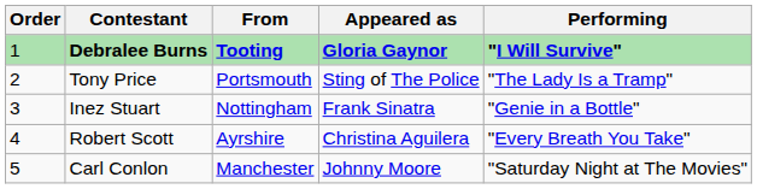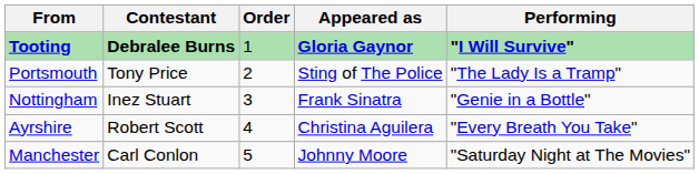 <table class="wikitable">
 <tr>
+<th>From</th>
+<th>Contestant</th>
 <th>Order</th>
-<th>Contestant</th>
-<th>From</th>
 <th>Appeared as</th>
 <th>Performing</th>
 </tr>
 <tr style="background:#ACE1AF;">
+<td><strong><a href='#'>Tooting</a></strong></td>
+<td><strong>Debralee Burns</strong></td>
 <td>1</td>
-<td><strong>Debralee Burns</strong></td>
-<td><strong><a href='#'>Tooting</a></strong></td>
 <td><strong><a href='#'>Gloria Gaynor</a></strong></td>
 <td><strong>"<a href='#'>I Will Survive</a>"</strong></td>
 </tr>
 <tr>
+<td><a href='#'>Portsmouth</a></td>
+<td>Tony Price</td>
 <td>2</td>
-<td>Tony Price</td>
-<td><a href='#'>Portsmouth</a></td>
 <td><a href='#'>Sting</a> of <a href='#'>The Police</a></td>
 <td>"<a href='#'>The Lady Is a Tramp</a>"</td>
 </tr>
 <tr>
+<td><a href='#'>Nottingham</a></td>
+<td>Inez Stuart</td>
 <td>3</td>
-<td>Inez Stuart</td>
-<td><a href='#'>Nottingham</a></td>
 <td><a href='#'>Frank Sinatra</a></td>
 <td>"<a href='#'>Genie in a Bottle</a>"</td>
 </tr>
 <tr>
+<td><a href='#'>Ayrshire</a></td>
+<td>Robert Scott</td>
 <td>4</td>
-<td>Robert Scott</td>
-<td><a href='#'>Ayrshire</a></td>
 <td><a href='#'>Christina Aguilera</a></td>
 <td>"<a href='#'>Every Breath You Take</a>"</td>
 </tr>
 <tr>
+<td><a href='#'>Manchester</a></td>
+<td>Carl Conlon</td>
 <td>5</td>
-<td>Carl Conlon</td>
-<td><a href='#'>Manchester</a></td>
 <td><a href='#'>Johnny Moore</a></td>
 <td>"Saturday Night at The Movies"</td>
 </tr>
 </table>
